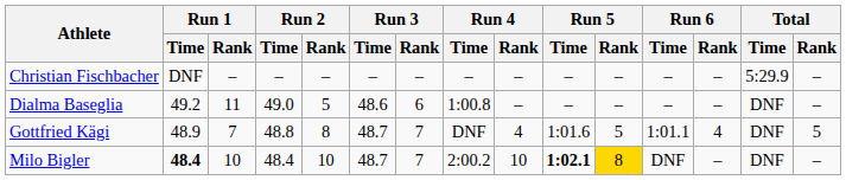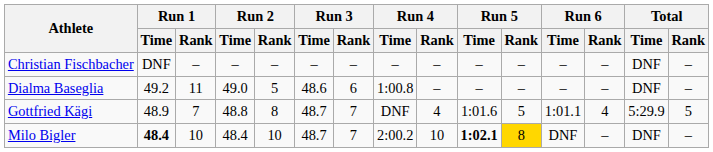 <table class="wikitable" border="1" style="font-size:90%; text-align:center;">
 <tr>
 <th rowspan="2">Athlete</th>
 <th colspan="2">Run 1</th>
 <th colspan="2">Run 2</th>
 <th colspan="2">Run 3</th>
 <th colspan="2">Run 4</th>
 <th colspan="2">Run 5</th>
 <th colspan="2">Run 6</th>
 <th colspan="2">Total</th>
 </tr>
 <tr>
 <th>Time</th>
 <th>Rank</th>
 <th>Time</th>
 <th>Rank</th>
 <th>Time</th>
 <th>Rank</th>
 <th>Time</th>
 <th>Rank</th>
 <th>Time</th>
 <th>Rank</th>
 <th>Time</th>
 <th>Rank</th>
 <th>Time</th>
 <th>Rank</th>
 </tr>
 <tr>
 <td style="text-align:left;"><a href='#'>Christian Fischbacher</a></td>
 <td>DNF</td>
 <td>–</td>
 <td>–</td>
 <td>–</td>
 <td>–</td>
 <td>–</td>
 <td>–</td>
 <td>–</td>
 <td>–</td>
 <td>–</td>
 <td>–</td>
 <td>–</td>
-<td>5:29.9</td>
+<td>DNF</td>
 <td>–</td>
 </tr>
 <tr>
 <td style="text-align:left;"><a href='#'>Dialma Baseglia</a></td>
 <td>49.2</td>
 <td>11</td>
 <td>49.0</td>
 <td>5</td>
 <td>48.6</td>
 <td>6</td>
 <td>1:00.8</td>
 <td>–</td>
 <td>–</td>
 <td>–</td>
 <td>–</td>
 <td>–</td>
 <td>DNF</td>
 <td>–</td>
 </tr>
 <tr>
 <td style="text-align:left;"><a href='#'>Gottfried Kägi</a></td>
 <td>48.9</td>
 <td>7</td>
 <td>48.8</td>
 <td>8</td>
 <td>48.7</td>
 <td>7</td>
 <td>DNF</td>
 <td>4</td>
 <td>1:01.6</td>
 <td>5</td>
 <td>1:01.1</td>
 <td>4</td>
-<td>DNF</td>
+<td>5:29.9</td>
 <td>5</td>
 </tr>
 <tr>
 <td style="text-align:left;"><a href='#'>Milo Bigler</a></td>
 <td><strong>48.4</strong></td>
 <td>10</td>
 <td>48.4</td>
 <td>10</td>
 <td>48.7</td>
 <td>7</td>
 <td>2:00.2</td>
 <td>10</td>
 <td><strong>1:02.1</strong></td>
 <td style="background: gold;">8</td>
 <td>DNF</td>
 <td>–</td>
 <td>DNF</td>
 <td>–</td>
 </tr>
 </table>
